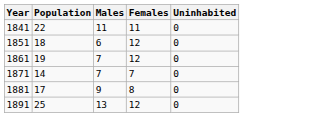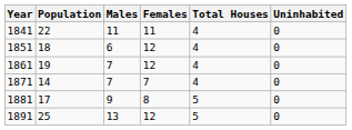 <table class="wikitable">
 <tr>
 <th>Year</th>
 <th>Population</th>
 <th>Males</th>
 <th>Females</th>
+<th>Total Houses</th>
 <th>Uninhabited</th>
 </tr>
 <tr>
 <td>1841</td>
 <td>22</td>
 <td>11</td>
 <td>11</td>
+<td>4</td>
 <td>0</td>
 </tr>
 <tr>
 <td>1851</td>
 <td>18</td>
 <td>6</td>
 <td>12</td>
+<td>4</td>
 <td>0</td>
 </tr>
 <tr>
 <td>1861</td>
 <td>19</td>
 <td>7</td>
 <td>12</td>
+<td>4</td>
 <td>0</td>
 </tr>
 <tr>
 <td>1871</td>
 <td>14</td>
 <td>7</td>
 <td>7</td>
+<td>4</td>
 <td>0</td>
 </tr>
 <tr>
 <td>1881</td>
 <td>17</td>
 <td>9</td>
 <td>8</td>
+<td>5</td>
 <td>0</td>
 </tr>
 <tr>
 <td>1891</td>
 <td>25</td>
 <td>13</td>
 <td>12</td>
+<td>5</td>
 <td>0</td>
 </tr>
 </table>
